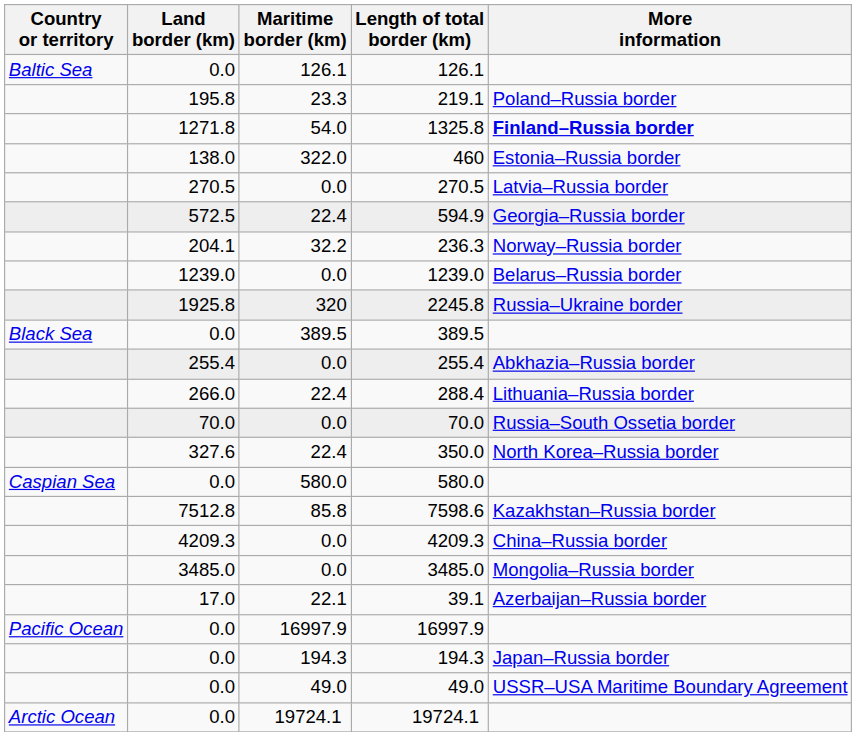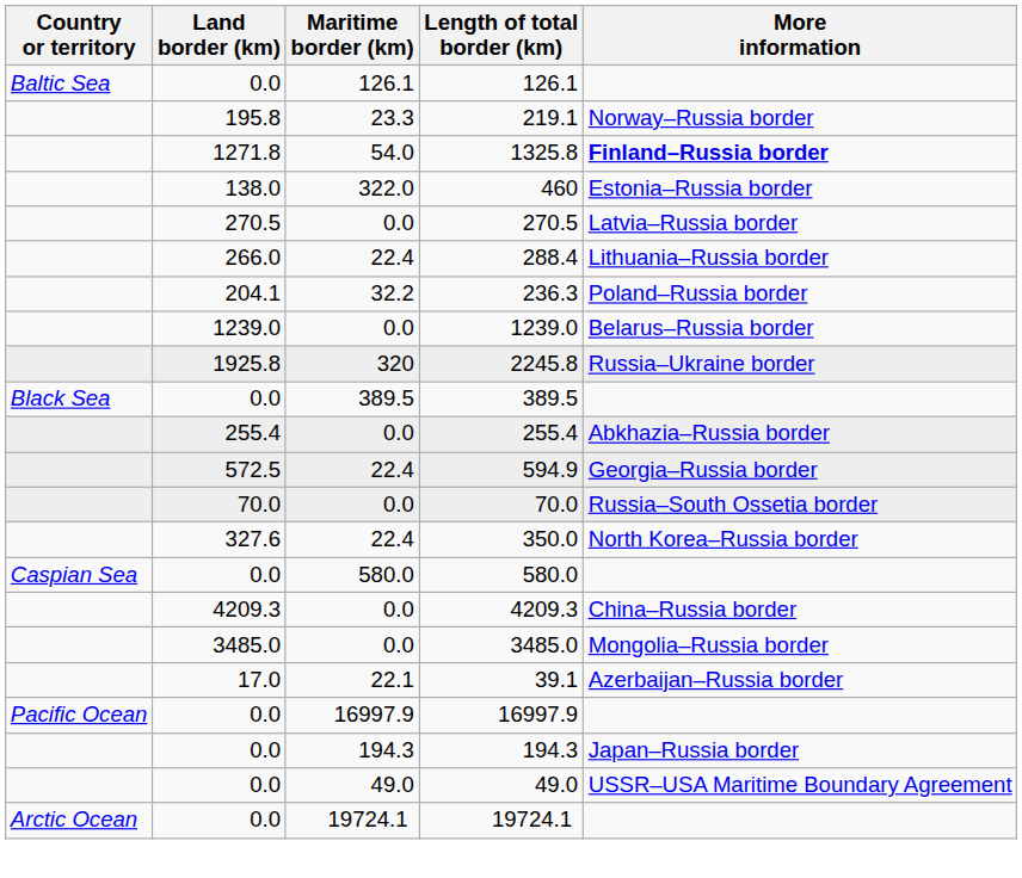 <table class="wikitable sortable">
 <tr>
 <th>Country<br>or territory</th>
 <th>Land<br>border (km)</th>
 <th>Maritime<br>border (km)</th>
 <th>Length of total<br>border (km)</th>
 <th>More<br>information</th>
 </tr>
 <tr>
 <td><em><a href='#'>Baltic Sea</a></em></td>
 <td align="right">0.0</td>
 <td align="right">126.1</td>
 <td align="right">126.1</td>
 <td></td>
 </tr>
 <tr>
 <td></td>
 <td align="right">195.8</td>
 <td align="right">23.3</td>
 <td align="right">219.1</td>
-<td><a href='#'>Poland–Russia border</a></td>
+<td><a href='#'>Norway–Russia border</a></td>
 </tr>
 <tr>
 <td></td>
 <td align="right">1271.8</td>
 <td align="right">54.0</td>
 <td align="right">1325.8</td>
 <td><strong><a href='#'>Finland–Russia border</a></strong></td>
 </tr>
 <tr>
 <td></td>
 <td align="right">138.0</td>
 <td align="right">322.0</td>
 <td align="right">460</td>
 <td><a href='#'>Estonia–Russia border</a></td>
 </tr>
 <tr>
 <td></td>
 <td align="right">270.5</td>
 <td align="right">0.0</td>
 <td align="right">270.5</td>
 <td><a href='#'>Latvia–Russia border</a></td>
 </tr>
-<tr bgcolor="#EEEEEE">
-<td><br></td>
-<td align="right">572.5</td>
+<tr>
+<td></td>
+<td align="right">266.0</td>
 <td align="right">22.4</td>
-<td align="right">594.9</td>
-<td><a href='#'>Georgia–Russia border</a></td>
+<td align="right">288.4</td>
+<td><a href='#'>Lithuania–Russia border</a></td>
 </tr>
 <tr>
 <td></td>
 <td align="right">204.1</td>
 <td align="right">32.2</td>
 <td align="right">236.3</td>
-<td><a href='#'>Norway–Russia border</a></td>
+<td><a href='#'>Poland–Russia border</a></td>
 </tr>
 <tr>
 <td></td>
 <td align="right">1239.0</td>
 <td align="right">0.0</td>
 <td align="right">1239.0</td>
 <td><a href='#'>Belarus–Russia border</a></td>
 </tr>
 <tr bgcolor="#EEEEEE">
 <td><br></td>
 <td align="right">1925.8</td>
 <td align="right">320</td>
 <td align="right">2245.8</td>
 <td><a href='#'>Russia–Ukraine border</a></td>
 </tr>
 <tr>
 <td><em><a href='#'>Black Sea</a></em></td>
 <td align="right">0.0</td>
 <td align="right">389.5</td>
 <td align="right">389.5</td>
 <td></td>
 </tr>
 <tr bgcolor="#EEEEEE">
 <td><em></em><br></td>
 <td align="right">255.4</td>
 <td align="right">0.0</td>
 <td align="right">255.4</td>
 <td><a href='#'>Abkhazia–Russia border</a></td>
 </tr>
-<tr>
-<td></td>
-<td align="right">266.0</td>
+<tr bgcolor="#EEEEEE">
+<td><br></td>
+<td align="right">572.5</td>
 <td align="right">22.4</td>
-<td align="right">288.4</td>
-<td><a href='#'>Lithuania–Russia border</a></td>
+<td align="right">594.9</td>
+<td><a href='#'>Georgia–Russia border</a></td>
 </tr>
 <tr bgcolor="#EEEEEE">
 <td><em></em><br></td>
 <td align="right">70.0</td>
 <td align="right">0.0</td>
 <td align="right">70.0</td>
 <td><a href='#'>Russia–South Ossetia border</a></td>
 </tr>
 <tr>
 <td></td>
 <td align="right">327.6</td>
 <td align="right">22.4</td>
 <td align="right">350.0</td>
 <td><a href='#'>North Korea–Russia border</a></td>
 </tr>
 <tr>
 <td><em><a href='#'>Caspian Sea</a></em></td>
 <td align="right">0.0</td>
 <td align="right">580.0</td>
 <td align="right">580.0</td>
 <td></td>
-</tr>
-<tr>
-<td></td>
-<td align="right">7512.8</td>
-<td align="right">85.8</td>
-<td align="right">7598.6</td>
-<td><a href='#'>Kazakhstan–Russia border</a></td>
 </tr>
 <tr>
 <td></td>
 <td align="right">4209.3</td>
 <td align="right">0.0</td>
 <td align="right">4209.3</td>
 <td><a href='#'>China–Russia border</a></td>
 </tr>
 <tr>
 <td></td>
 <td align="right">3485.0</td>
 <td align="right">0.0</td>
 <td align="right">3485.0</td>
 <td><a href='#'>Mongolia–Russia border</a></td>
 </tr>
 <tr>
 <td></td>
 <td align="right">17.0</td>
 <td align="right">22.1</td>
 <td align="right">39.1</td>
 <td><a href='#'>Azerbaijan–Russia border</a></td>
 </tr>
 <tr>
 <td><em><a href='#'>Pacific Ocean</a></em></td>
 <td align="right">0.0</td>
 <td align="right">16997.9</td>
 <td align="right">16997.9</td>
 <td></td>
 </tr>
 <tr>
 <td></td>
 <td align="right">0.0</td>
 <td align="right">194.3</td>
 <td align="right">194.3</td>
 <td><a href='#'>Japan–Russia border</a></td>
 </tr>
 <tr>
 <td></td>
 <td align="right">0.0</td>
 <td align="right">49.0</td>
 <td align="right">49.0</td>
 <td><a href='#'>USSR–USA Maritime Boundary Agreement</a></td>
 </tr>
 <tr>
 <td><em><a href='#'>Arctic Ocean</a></em></td>
 <td align="right">0.0</td>
 <td align="right">19724.1 </td>
 <td align="right">19724.1 </td>
 <td></td>
 </tr>
 </table>
